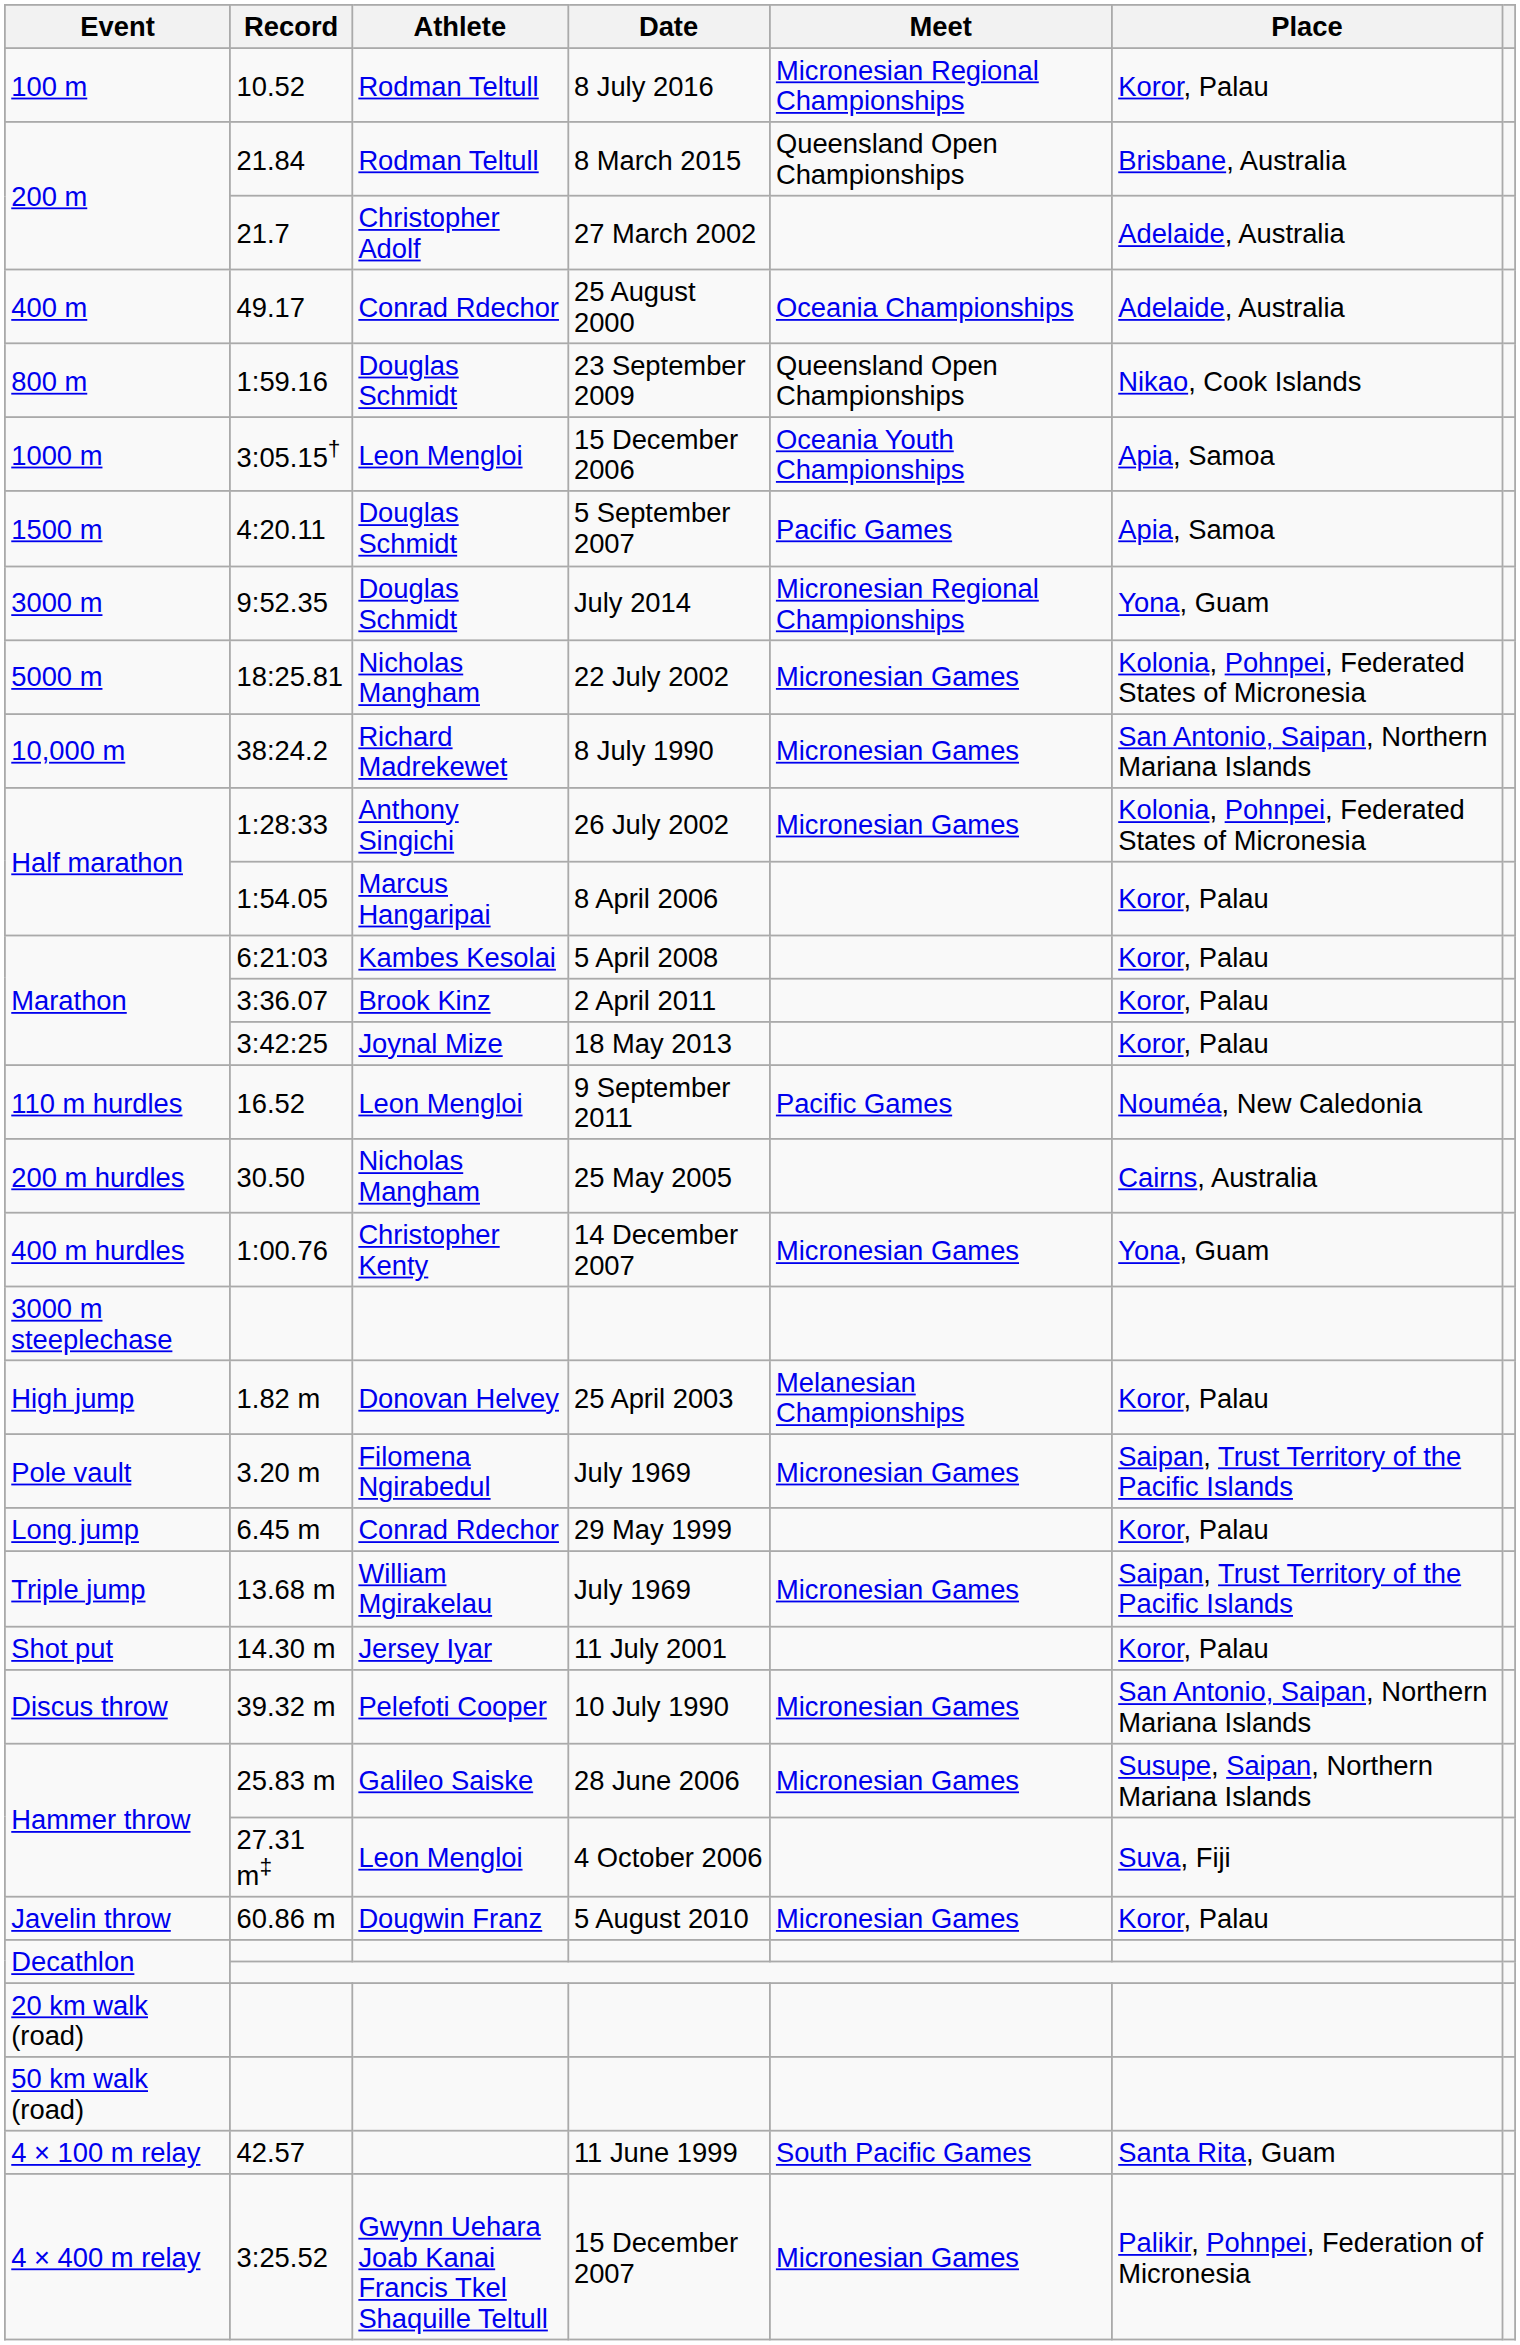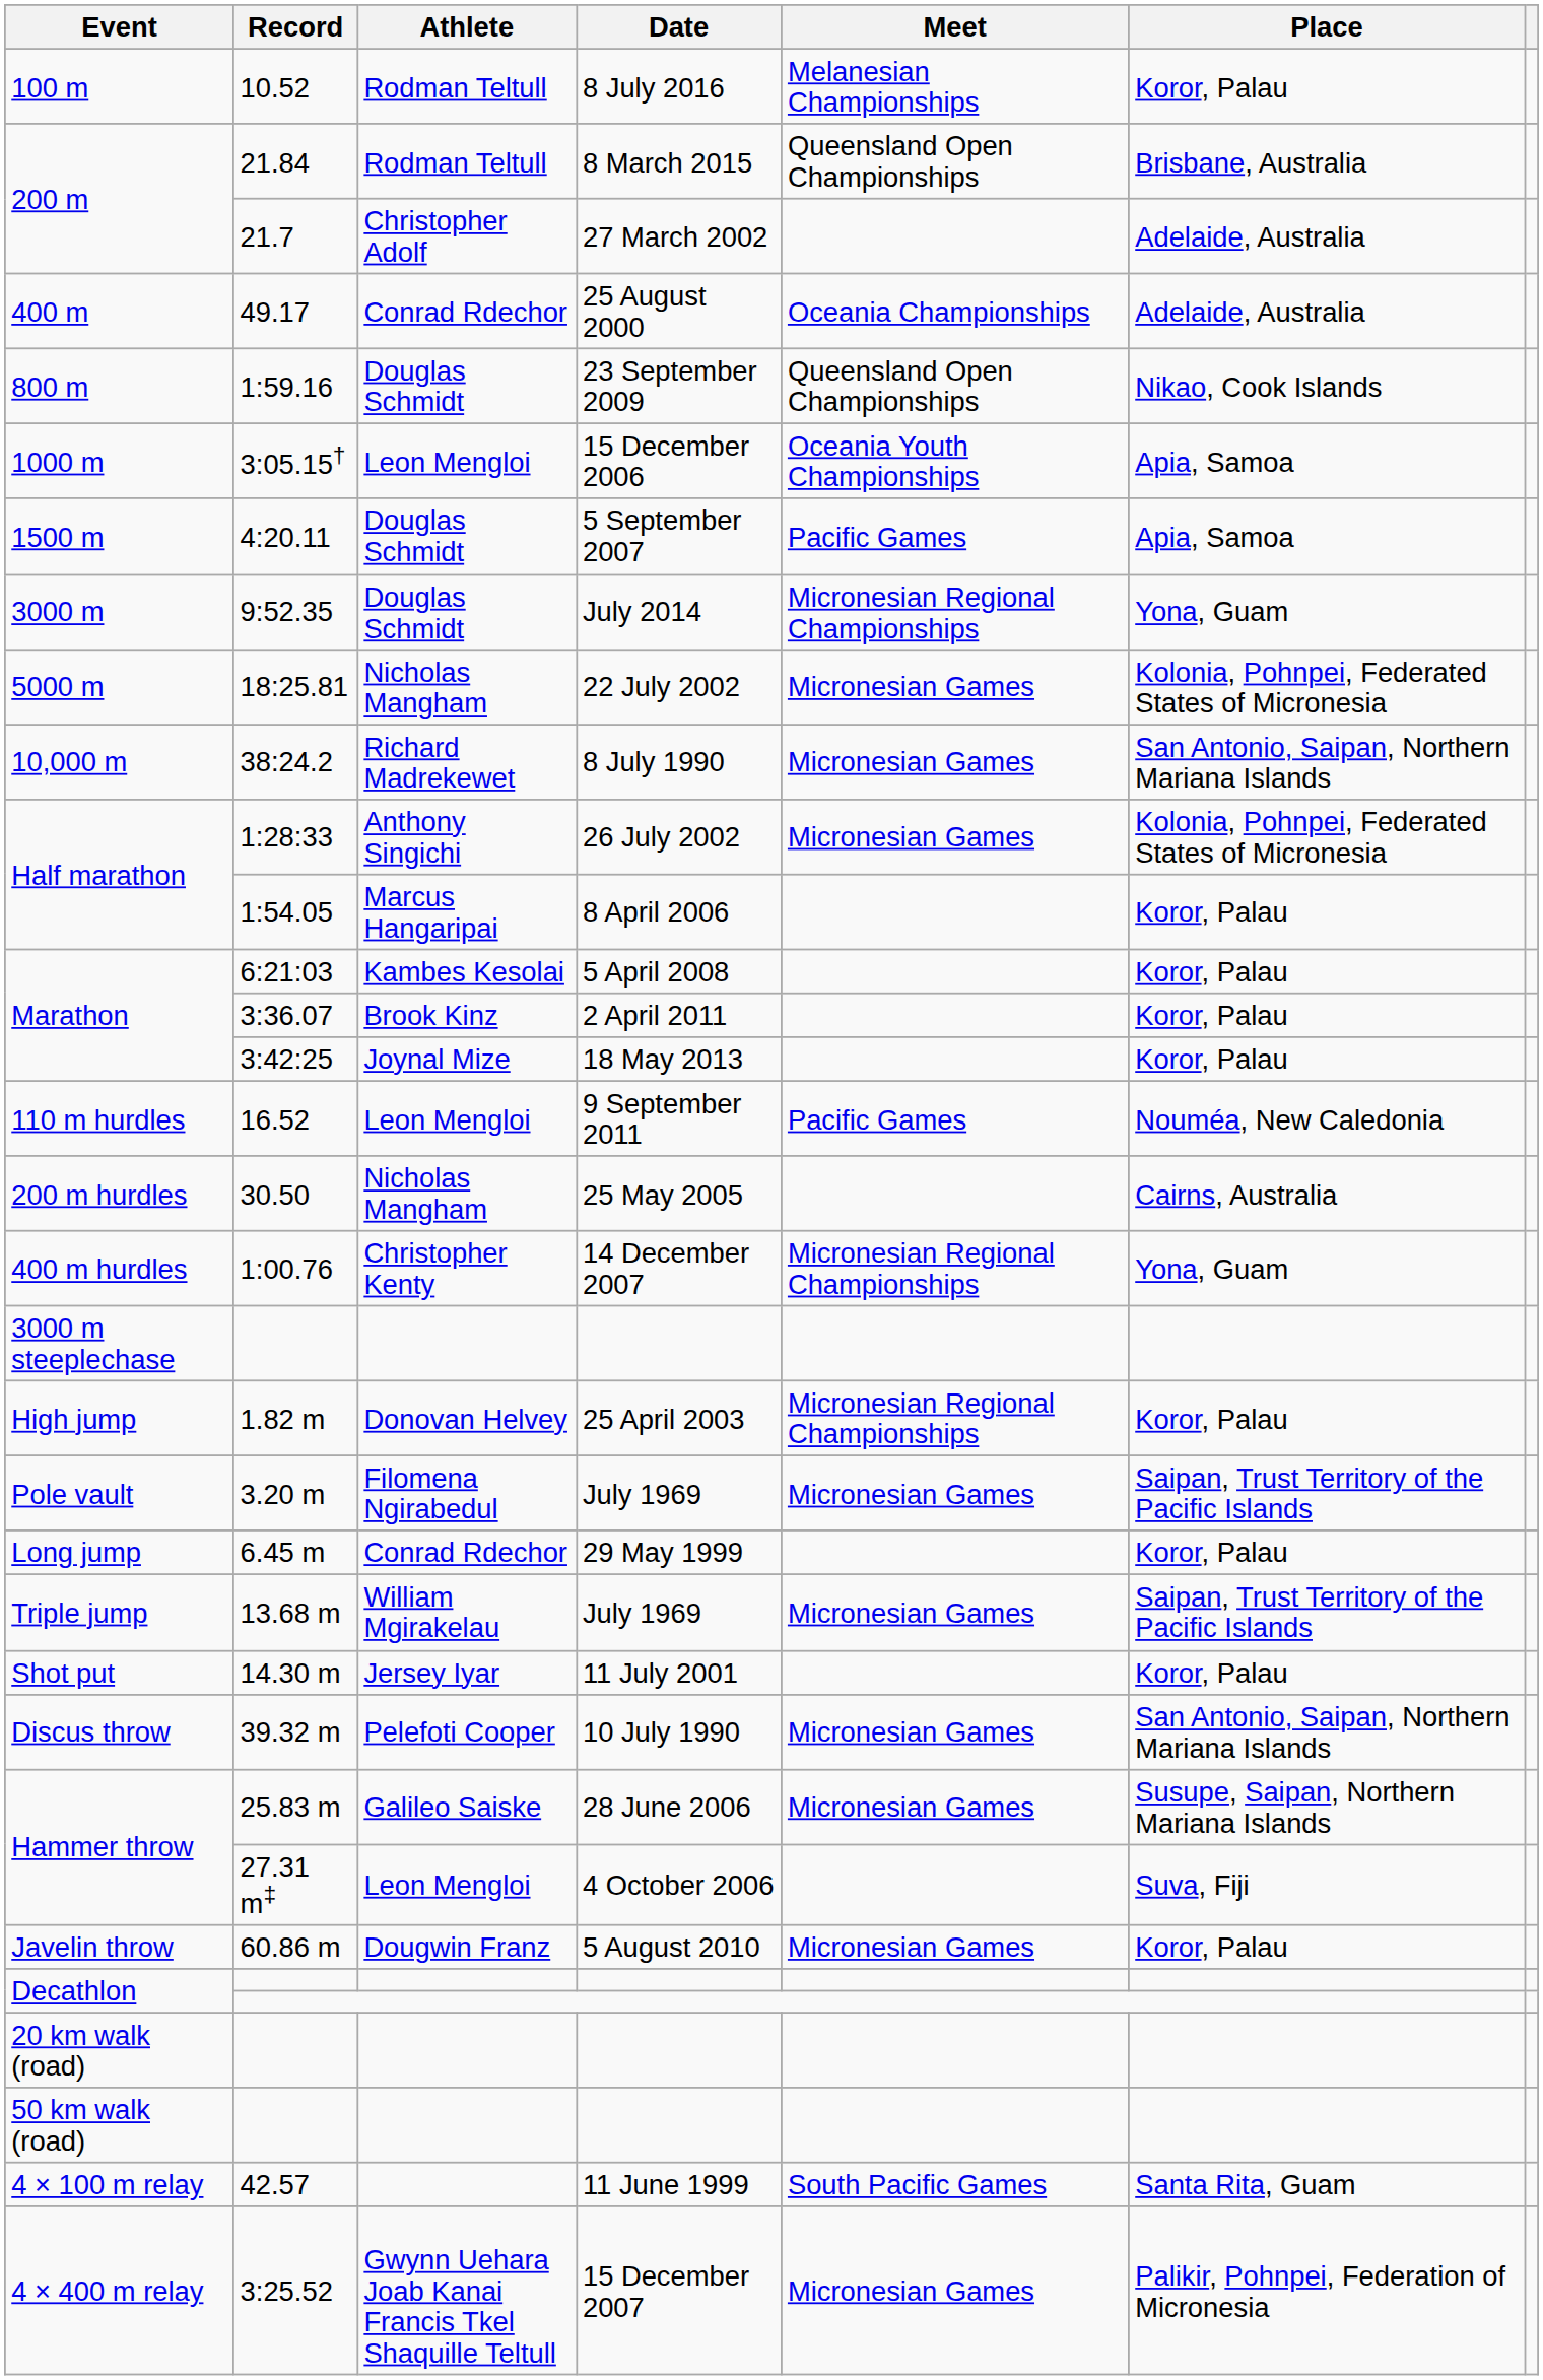 <table class="wikitable" style="font-size:95%; width: 95%;">
 <tr>
 <th>Event</th>
 <th>Record</th>
 <th>Athlete</th>
 <th>Date</th>
 <th>Meet</th>
 <th>Place</th>
 <th></th>
 </tr>
 <tr>
 <td><a href='#'>100 m</a></td>
 <td>10.52 </td>
 <td><a href='#'>Rodman Teltull</a></td>
 <td>8 July 2016</td>
-<td><a href='#'>Micronesian Regional Championships</a></td>
+<td><a href='#'>Melanesian Championships</a></td>
 <td><a href='#'>Koror</a>, Palau</td>
 <td></td>
 </tr>
 <tr>
 <td rowspan=2><a href='#'>200 m</a></td>
 <td>21.84 </td>
 <td><a href='#'>Rodman Teltull</a></td>
 <td>8 March 2015</td>
 <td>Queensland Open Championships</td>
 <td><a href='#'>Brisbane</a>, Australia</td>
 <td></td>
 </tr>
 <tr>
 <td>21.7 </td>
 <td><a href='#'>Christopher Adolf</a></td>
 <td>27 March 2002</td>
 <td></td>
 <td><a href='#'>Adelaide</a>, Australia</td>
 <td></td>
 </tr>
 <tr>
 <td><a href='#'>400 m</a></td>
 <td>49.17</td>
 <td><a href='#'>Conrad Rdechor</a></td>
 <td>25 August 2000</td>
 <td><a href='#'>Oceania Championships</a></td>
 <td><a href='#'>Adelaide</a>, Australia</td>
 <td></td>
 </tr>
 <tr>
 <td><a href='#'>800 m</a></td>
 <td>1:59.16</td>
 <td><a href='#'>Douglas Schmidt</a></td>
 <td>23 September 2009</td>
 <td>Queensland Open Championships</td>
 <td><a href='#'>Nikao</a>, Cook Islands</td>
 <td></td>
 </tr>
 <tr>
 <td><a href='#'>1000 m</a></td>
 <td>3:05.15<sup>†</sup></td>
 <td><a href='#'>Leon Mengloi</a></td>
 <td>15 December 2006</td>
 <td><a href='#'>Oceania Youth Championships</a></td>
 <td><a href='#'>Apia</a>, Samoa</td>
 <td></td>
 </tr>
 <tr>
 <td><a href='#'>1500 m</a></td>
 <td>4:20.11</td>
 <td><a href='#'>Douglas Schmidt</a></td>
 <td>5 September 2007</td>
 <td><a href='#'>Pacific Games</a></td>
 <td><a href='#'>Apia</a>, Samoa</td>
 <td></td>
 </tr>
 <tr>
 <td><a href='#'>3000 m</a></td>
 <td>9:52.35</td>
 <td><a href='#'>Douglas Schmidt</a></td>
 <td>July 2014</td>
 <td><a href='#'>Micronesian Regional Championships</a></td>
 <td><a href='#'>Yona</a>, Guam</td>
 <td></td>
 </tr>
 <tr>
 <td><a href='#'>5000 m</a></td>
 <td>18:25.81</td>
 <td><a href='#'>Nicholas Mangham</a></td>
 <td>22 July 2002</td>
 <td><a href='#'>Micronesian Games</a></td>
 <td><a href='#'>Kolonia</a>, <a href='#'>Pohnpei</a>, Federated States of Micronesia</td>
 <td></td>
 </tr>
 <tr>
 <td><a href='#'>10,000 m</a></td>
 <td>38:24.2 </td>
 <td><a href='#'>Richard Madrekewet</a></td>
 <td>8 July 1990</td>
 <td><a href='#'>Micronesian Games</a></td>
 <td><a href='#'>San Antonio, Saipan</a>, Northern Mariana Islands</td>
 <td></td>
 </tr>
 <tr>
 <td rowspan=2><a href='#'>Half marathon</a></td>
 <td>1:28:33</td>
 <td><a href='#'>Anthony Singichi</a></td>
 <td>26 July 2002</td>
 <td><a href='#'>Micronesian Games</a></td>
 <td><a href='#'>Kolonia</a>, <a href='#'>Pohnpei</a>, Federated States of Micronesia</td>
 <td></td>
 </tr>
 <tr>
 <td>1:54.05</td>
 <td><a href='#'>Marcus Hangaripai</a></td>
 <td>8 April 2006</td>
 <td></td>
 <td><a href='#'>Koror</a>, Palau</td>
 <td></td>
 </tr>
 <tr>
 <td rowspan=3><a href='#'>Marathon</a></td>
 <td>6:21:03</td>
 <td><a href='#'>Kambes Kesolai</a></td>
 <td>5 April 2008</td>
 <td></td>
 <td><a href='#'>Koror</a>, Palau</td>
 <td></td>
 </tr>
 <tr>
 <td>3:36.07</td>
 <td><a href='#'>Brook Kinz</a></td>
 <td>2 April 2011</td>
 <td></td>
 <td><a href='#'>Koror</a>, Palau</td>
 <td></td>
 </tr>
 <tr>
 <td>3:42:25</td>
 <td><a href='#'>Joynal Mize</a></td>
 <td>18 May 2013</td>
 <td></td>
 <td><a href='#'>Koror</a>, Palau</td>
 <td></td>
 </tr>
 <tr>
 <td><a href='#'>110 m hurdles</a></td>
 <td>16.52 </td>
 <td><a href='#'>Leon Mengloi</a></td>
 <td>9 September 2011</td>
 <td><a href='#'>Pacific Games</a></td>
 <td><a href='#'>Nouméa</a>, New Caledonia</td>
 <td></td>
 </tr>
 <tr>
 <td><a href='#'>200 m hurdles</a></td>
 <td>30.50 </td>
 <td><a href='#'>Nicholas Mangham</a></td>
 <td>25 May 2005</td>
 <td></td>
 <td><a href='#'>Cairns</a>, Australia</td>
 <td></td>
 </tr>
 <tr>
 <td><a href='#'>400 m hurdles</a></td>
 <td>1:00.76</td>
 <td><a href='#'>Christopher Kenty</a></td>
 <td>14 December 2007</td>
-<td><a href='#'>Micronesian Games</a></td>
+<td><a href='#'>Micronesian Regional Championships</a></td>
 <td><a href='#'>Yona</a>, Guam</td>
 <td></td>
 </tr>
 <tr>
 <td><a href='#'>3000 m steeplechase</a></td>
 <td></td>
 <td></td>
 <td></td>
 <td></td>
 <td></td>
 <td></td>
 </tr>
 <tr>
 <td><a href='#'>High jump</a></td>
 <td>1.82 m</td>
 <td><a href='#'>Donovan Helvey</a></td>
 <td>25 April 2003</td>
-<td><a href='#'>Melanesian Championships</a></td>
+<td><a href='#'>Micronesian Regional Championships</a></td>
 <td><a href='#'>Koror</a>, Palau</td>
 <td></td>
 </tr>
 <tr>
 <td><a href='#'>Pole vault</a></td>
 <td>3.20 m</td>
 <td><a href='#'>Filomena Ngirabedul</a></td>
 <td>July 1969</td>
 <td><a href='#'>Micronesian Games</a></td>
 <td><a href='#'>Saipan</a>, <a href='#'>Trust Territory of the Pacific Islands</a></td>
 <td></td>
 </tr>
 <tr>
 <td><a href='#'>Long jump</a></td>
 <td>6.45 m </td>
 <td><a href='#'>Conrad Rdechor</a></td>
 <td>29 May 1999</td>
 <td></td>
 <td><a href='#'>Koror</a>, Palau</td>
 <td></td>
 </tr>
 <tr>
 <td><a href='#'>Triple jump</a></td>
 <td>13.68 m </td>
 <td><a href='#'>William Mgirakelau</a></td>
 <td>July 1969</td>
 <td><a href='#'>Micronesian Games</a></td>
 <td><a href='#'>Saipan</a>, <a href='#'>Trust Territory of the Pacific Islands</a></td>
 <td></td>
 </tr>
 <tr>
 <td><a href='#'>Shot put</a></td>
 <td>14.30 m</td>
 <td><a href='#'>Jersey Iyar</a></td>
 <td>11 July 2001</td>
 <td></td>
 <td><a href='#'>Koror</a>, Palau</td>
 <td></td>
 </tr>
 <tr>
 <td><a href='#'>Discus throw</a></td>
 <td>39.32 m</td>
 <td><a href='#'>Pelefoti Cooper</a></td>
 <td>10 July 1990</td>
 <td><a href='#'>Micronesian Games</a></td>
 <td><a href='#'>San Antonio, Saipan</a>, Northern Mariana Islands</td>
 <td></td>
 </tr>
 <tr>
 <td rowspan=2><a href='#'>Hammer throw</a></td>
 <td>25.83 m</td>
 <td><a href='#'>Galileo Saiske</a></td>
 <td>28 June 2006</td>
 <td><a href='#'>Micronesian Games</a></td>
 <td><a href='#'>Susupe</a>, <a href='#'>Saipan</a>, Northern Mariana Islands</td>
 <td></td>
 </tr>
 <tr>
 <td>27.31 m<sup>‡</sup></td>
 <td><a href='#'>Leon Mengloi</a></td>
 <td>4 October 2006</td>
 <td></td>
 <td><a href='#'>Suva</a>, Fiji</td>
 <td></td>
 </tr>
 <tr>
 <td><a href='#'>Javelin throw</a></td>
 <td>60.86 m</td>
 <td><a href='#'>Dougwin Franz</a></td>
 <td>5 August 2010</td>
 <td><a href='#'>Micronesian Games</a></td>
 <td><a href='#'>Koror</a>, Palau</td>
 <td></td>
 </tr>
 <tr>
 <td rowspan=2><a href='#'>Decathlon</a></td>
 <td></td>
 <td></td>
 <td></td>
 <td></td>
 <td></td>
 <td></td>
 </tr>
 <tr>
 <td colspan=5></td>
 <td></td>
 </tr>
 <tr>
 <td><a href='#'>20 km walk</a> (road)</td>
 <td></td>
 <td></td>
 <td></td>
 <td></td>
 <td></td>
 <td></td>
 </tr>
 <tr>
 <td><a href='#'>50 km walk</a> (road)</td>
 <td></td>
 <td></td>
 <td></td>
 <td></td>
 <td></td>
 <td></td>
 </tr>
 <tr>
 <td><a href='#'>4 × 100 m relay</a></td>
 <td>42.57</td>
 <td></td>
 <td>11 June 1999</td>
 <td><a href='#'>South Pacific Games</a></td>
 <td><a href='#'>Santa Rita</a>, Guam</td>
 <td></td>
 </tr>
 <tr>
 <td><a href='#'>4 × 400 m relay</a></td>
 <td>3:25.52</td>
 <td><br><a href='#'>Gwynn Uehara</a><br><a href='#'>Joab Kanai</a><br><a href='#'>Francis Tkel</a><br><a href='#'>Shaquille Teltull</a></td>
 <td>15 December 2007</td>
 <td><a href='#'>Micronesian Games</a></td>
 <td><a href='#'>Palikir</a>, <a href='#'>Pohnpei</a>, Federation of Micronesia</td>
 <td></td>
 </tr>
 </table>
